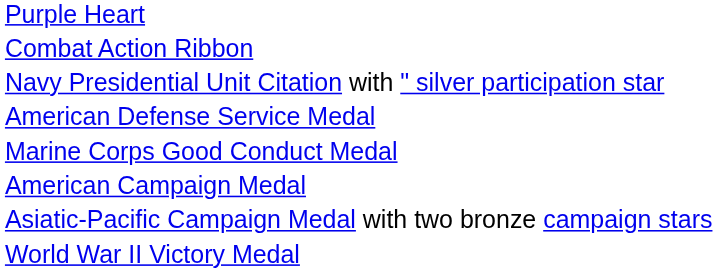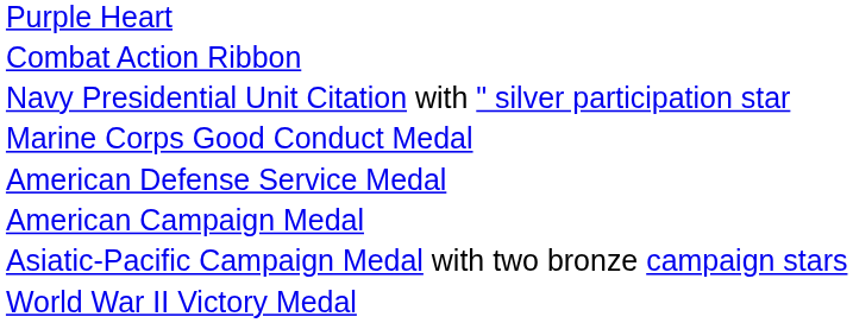 <table>
 <tr>
 <td></td>
 <td><a href='#'>Purple Heart</a></td>
 </tr>
 <tr>
 <td></td>
 <td><a href='#'>Combat Action Ribbon</a></td>
 </tr>
 <tr>
 <td></td>
 <td><a href='#'>Navy Presidential Unit Citation</a>  with <a href='#'>" silver participation star</a></td>
 </tr>
 <tr>
 <td></td>
-<td><a href='#'>American Defense Service Medal</a></td>
+<td><a href='#'>Marine Corps Good Conduct Medal</a></td>
 </tr>
 <tr>
 <td></td>
-<td><a href='#'>Marine Corps Good Conduct Medal</a></td>
+<td><a href='#'>American Defense Service Medal</a></td>
 </tr>
 <tr>
 <td></td>
 <td><a href='#'>American Campaign Medal</a></td>
 </tr>
 <tr>
 <td></td>
 <td><a href='#'>Asiatic-Pacific Campaign Medal</a> with two bronze <a href='#'>campaign stars</a></td>
 </tr>
 <tr>
 <td></td>
 <td><a href='#'>World War II Victory Medal</a></td>
 </tr>
 </table>
